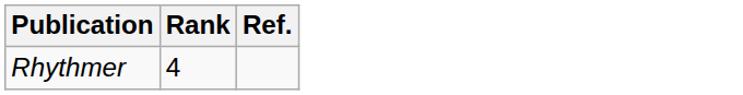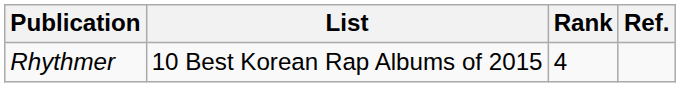 <table class="wikitable">
 <tr>
 <th>Publication</th>
+<th>List</th>
 <th>Rank</th>
 <th>Ref.</th>
 </tr>
 <tr>
 <td><em>Rhythmer</em></td>
+<td>10 Best Korean Rap Albums of 2015</td>
 <td>4</td>
 <td></td>
 </tr>
 </table>
